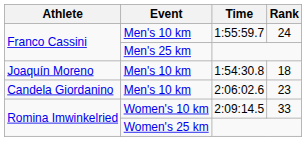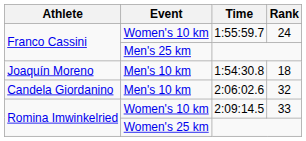 <table class="wikitable" style="font-size:90%">
 <tr>
 <th>Athlete</th>
 <th>Event</th>
 <th>Time</th>
 <th>Rank</th>
 </tr>
 <tr align="center">
 <td align="left" rowspan=2><a href='#'>Franco Cassini</a></td>
-<td align="left"><a href='#'>Men's 10 km</a></td>
+<td align="left"><a href='#'>Women's 10 km</a></td>
 <td>1:55:59.7</td>
 <td>24</td>
 </tr>
 <tr align="center">
 <td align="left"><a href='#'>Men's 25 km</a></td>
 <td colspan=2></td>
 </tr>
 <tr align="center">
 <td align="left"><a href='#'>Joaquín Moreno</a></td>
 <td align="left"><a href='#'>Men's 10 km</a></td>
 <td>1:54:30.8</td>
 <td>18</td>
 </tr>
 <tr align="center">
 <td align="left"><a href='#'>Candela Giordanino</a></td>
 <td align="left"><a href='#'>Men's 10 km</a></td>
 <td>2:06:02.6</td>
-<td>23</td>
+<td>32</td>
 </tr>
 <tr align="center">
 <td align="left" rowspan=2><a href='#'>Romina Imwinkelried</a></td>
 <td align="left"><a href='#'>Women's 10 km</a></td>
 <td>2:09:14.5</td>
 <td>33</td>
 </tr>
 <tr align="center">
 <td align="left"><a href='#'>Women's 25 km</a></td>
 <td colspan=2></td>
 </tr>
 </table>
